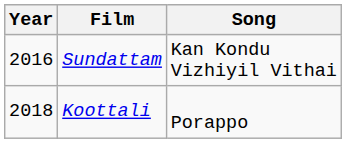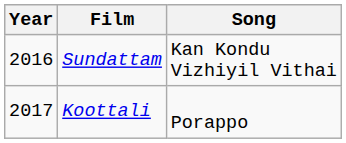 <table class="wikitable">
 <tr style="background:#ccc; text-align:center;">
 <th>Year</th>
 <th>Film</th>
 <th>Song</th>
 </tr>
 <tr>
 <td rowspan="1">2016</td>
 <td><em><a href='#'>Sundattam</a></em></td>
 <td>Kan Kondu <br> Vizhiyil Vithai</td>
 </tr>
 <tr>
-<td rowspan="1">2018</td>
+<td rowspan="1">2017</td>
 <td><em><a href='#'>Koottali</a></em></td>
 <td><br> Porappo</td>
 </tr>
 </table>
